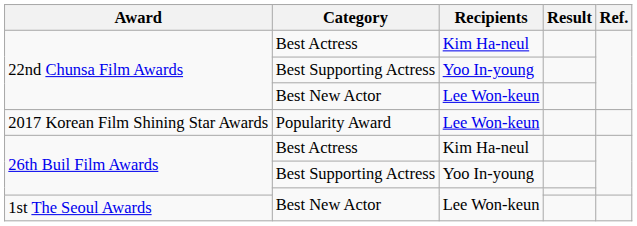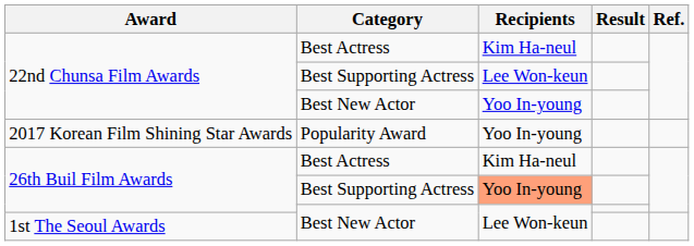 <table class="wikitable sortable">
 <tr>
 <th>Award</th>
 <th>Category</th>
 <th>Recipients</th>
 <th>Result</th>
 <th>Ref.</th>
 </tr>
 <tr>
 <td rowspan=3>22nd <a href='#'>Chunsa Film Awards</a></td>
 <td>Best Actress</td>
 <td><a href='#'>Kim Ha-neul</a></td>
 <td></td>
 <td rowspan=3></td>
 </tr>
 <tr>
 <td>Best Supporting Actress</td>
-<td><a href='#'>Yoo In-young</a></td>
+<td><a href='#'>Lee Won-keun</a></td>
 <td></td>
 </tr>
 <tr>
 <td>Best New Actor</td>
-<td><a href='#'>Lee Won-keun</a></td>
+<td><a href='#'>Yoo In-young</a></td>
 <td></td>
 </tr>
 <tr>
 <td>2017 Korean Film Shining Star Awards</td>
 <td>Popularity Award</td>
-<td><a href='#'>Lee Won-keun</a></td>
+<td>Yoo In-young</td>
 <td></td>
 <td></td>
 </tr>
 <tr>
 <td rowspan=3><a href='#'>26th Buil Film Awards</a></td>
 <td>Best Actress</td>
 <td>Kim Ha-neul</td>
 <td></td>
 <td rowspan=3></td>
 </tr>
 <tr>
 <td>Best Supporting Actress</td>
-<td>Yoo In-young</td>
+<td style="background: lightsalmon;">Yoo In-young</td>
 <td></td>
 </tr>
 <tr>
 <td rowspan=2>Best New Actor</td>
 <td rowspan=2>Lee Won-keun</td>
 <td></td>
 </tr>
 <tr>
 <td>1st <a href='#'>The Seoul Awards</a></td>
 <td></td>
 <td></td>
 </tr>
 </table>
